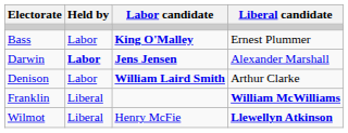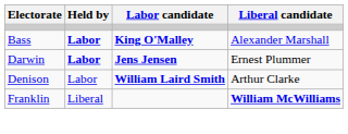 <table class="wikitable">
 <tr>
 <th>Electorate</th>
 <th>Held by</th>
 <th><a href='#'>Labor</a> candidate</th>
 <th><a href='#'>Liberal</a> candidate</th>
 </tr>
 <tr bgcolor="#cccccc">
 <td></td>
 <td></td>
 <td></td>
 <td></td>
 </tr>
 <tr>
 <td><a href='#'>Bass</a></td>
-<td><a href='#'>Labor</a></td>
+<td><strong><a href='#'>Labor</a></strong></td>
 <td><strong><a href='#'>King O'Malley</a></strong></td>
-<td>Ernest Plummer</td>
+<td><a href='#'>Alexander Marshall</a></td>
 </tr>
 <tr>
 <td><a href='#'>Darwin</a></td>
 <td><strong><a href='#'>Labor</a></strong></td>
 <td><strong><a href='#'>Jens Jensen</a></strong></td>
-<td><a href='#'>Alexander Marshall</a></td>
+<td>Ernest Plummer</td>
 </tr>
 <tr>
 <td><a href='#'>Denison</a></td>
 <td><a href='#'>Labor</a></td>
 <td><strong><a href='#'>William Laird Smith</a></strong></td>
 <td>Arthur Clarke</td>
 </tr>
 <tr>
 <td><a href='#'>Franklin</a></td>
 <td><a href='#'>Liberal</a></td>
 <td></td>
 <td><strong><a href='#'>William McWilliams</a></strong></td>
 </tr>
-<tr>
-<td><a href='#'>Wilmot</a></td>
-<td><a href='#'>Liberal</a></td>
-<td><a href='#'>Henry McFie</a></td>
-<td><strong><a href='#'>Llewellyn Atkinson</a></strong></td>
-</tr>
 </table>
